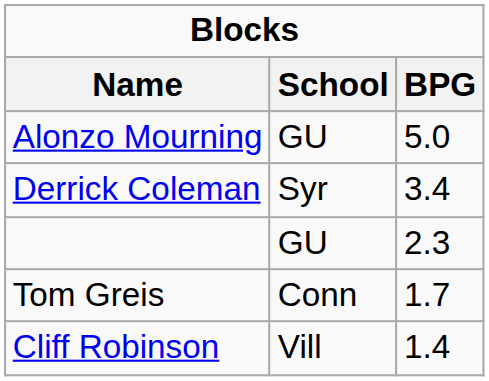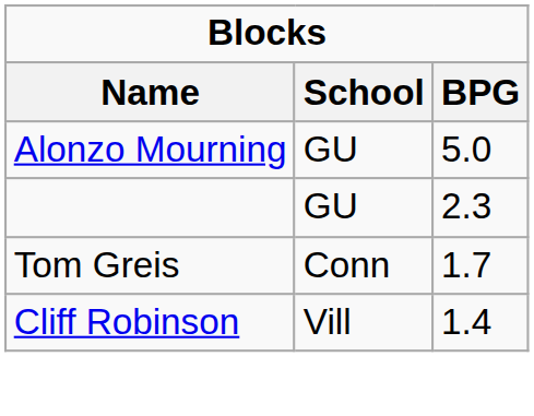 <table class="wikitable">
 <tr>
 <td colspan=3 style="text-align:center;"><strong>Blocks</strong></td>
 </tr>
 <tr>
 <th>Name</th>
 <th>School</th>
 <th>BPG</th>
 </tr>
 <tr>
 <td><a href='#'>Alonzo Mourning</a></td>
 <td>GU</td>
 <td>5.0</td>
-</tr>
-<tr>
-<td><a href='#'>Derrick Coleman</a></td>
-<td>Syr</td>
-<td>3.4</td>
 </tr>
 <tr>
 <td></td>
 <td>GU</td>
 <td>2.3</td>
 </tr>
 <tr>
 <td>Tom Greis</td>
 <td>Conn</td>
 <td>1.7</td>
 </tr>
 <tr>
 <td><a href='#'>Cliff Robinson</a></td>
 <td>Vill</td>
 <td>1.4</td>
 </tr>
 </table>
